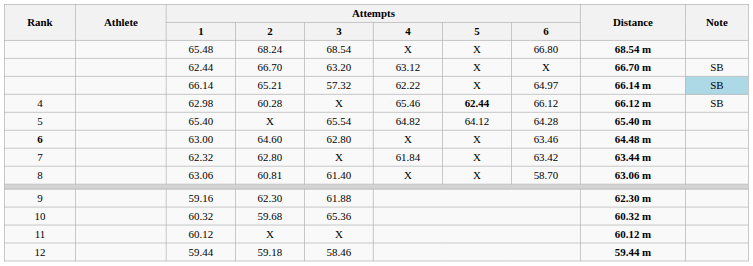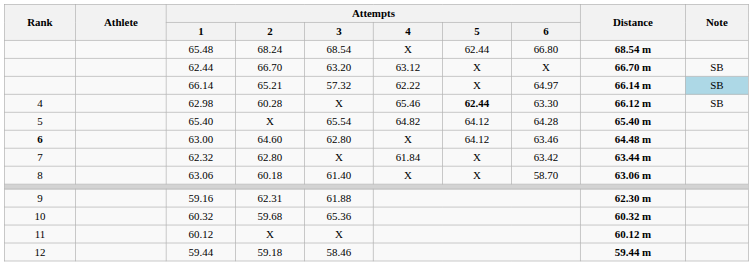 <table class="wikitable" style=" text-align:center; font-size:110%;" width="95%">
 <tr>
 <th rowspan="2">Rank</th>
 <th rowspan="2">Athlete</th>
 <th colspan="6">Attempts</th>
 <th rowspan="2">Distance</th>
 <th rowspan="2">Note</th>
 </tr>
 <tr>
 <th>1</th>
 <th>2</th>
 <th>3</th>
 <th>4</th>
 <th>5</th>
 <th>6</th>
 </tr>
 <tr>
 <td></td>
 <td align=left></td>
 <td>65.48</td>
 <td>68.24</td>
 <td>68.54</td>
 <td>X</td>
-<td>X</td>
+<td>62.44</td>
 <td>66.80</td>
 <td><strong>68.54 m</strong></td>
 <td></td>
 </tr>
 <tr>
 <td></td>
 <td align=left></td>
 <td>62.44</td>
 <td>66.70</td>
 <td>63.20</td>
 <td>63.12</td>
 <td>X</td>
 <td>X</td>
 <td><strong>66.70 m</strong></td>
 <td>SB</td>
 </tr>
 <tr>
 <td></td>
 <td align=left></td>
 <td>66.14</td>
 <td>65.21</td>
 <td>57.32</td>
 <td>62.22</td>
 <td>X</td>
 <td>64.97</td>
 <td><strong>66.14 m</strong></td>
 <td style="background: lightblue;">SB</td>
 </tr>
 <tr>
 <td>4</td>
 <td align=left></td>
 <td>62.98</td>
 <td>60.28</td>
 <td>X</td>
 <td>65.46</td>
 <td><strong>62.44</strong></td>
-<td>66.12</td>
+<td>63.30</td>
 <td><strong>66.12 m</strong></td>
 <td>SB</td>
 </tr>
 <tr>
 <td>5</td>
 <td align=left></td>
 <td>65.40</td>
 <td>X</td>
 <td>65.54</td>
 <td>64.82</td>
 <td>64.12</td>
 <td>64.28</td>
 <td><strong>65.40 m</strong></td>
 <td></td>
 </tr>
 <tr>
 <td><strong>6</strong></td>
 <td align=left></td>
 <td>63.00</td>
 <td>64.60</td>
 <td>62.80</td>
 <td>X</td>
-<td>X</td>
+<td>64.12</td>
 <td>63.46</td>
 <td><strong>64.48 m</strong></td>
 <td></td>
 </tr>
 <tr>
 <td>7</td>
 <td align=left></td>
 <td>62.32</td>
 <td>62.80</td>
 <td>X</td>
 <td>61.84</td>
 <td>X</td>
 <td>63.42</td>
 <td><strong>63.44 m</strong></td>
 <td></td>
 </tr>
 <tr>
 <td>8</td>
 <td align=left></td>
 <td>63.06</td>
-<td>60.81</td>
+<td>60.18</td>
 <td>61.40</td>
 <td>X</td>
 <td>X</td>
 <td>58.70</td>
 <td><strong>63.06 m</strong></td>
 <td></td>
 </tr>
 <tr>
 <td colspan=10 bgcolor=lightgray></td>
 </tr>
 <tr>
 <td>9</td>
 <td align=left></td>
 <td>59.16</td>
-<td>62.30</td>
+<td>62.31</td>
 <td>61.88</td>
 <td colspan=3></td>
 <td><strong>62.30 m</strong></td>
 <td></td>
 </tr>
 <tr>
 <td>10</td>
 <td align=left></td>
 <td>60.32</td>
 <td>59.68</td>
 <td>65.36</td>
 <td colspan=3></td>
 <td><strong>60.32 m</strong></td>
 <td></td>
 </tr>
 <tr>
 <td>11</td>
 <td align=left></td>
 <td>60.12</td>
 <td>X</td>
 <td>X</td>
 <td colspan=3></td>
 <td><strong>60.12 m</strong></td>
 <td></td>
 </tr>
 <tr>
 <td>12</td>
 <td align=left></td>
 <td>59.44</td>
 <td>59.18</td>
 <td>58.46</td>
 <td colspan=3></td>
 <td><strong>59.44 m</strong></td>
 <td></td>
 </tr>
 </table>
